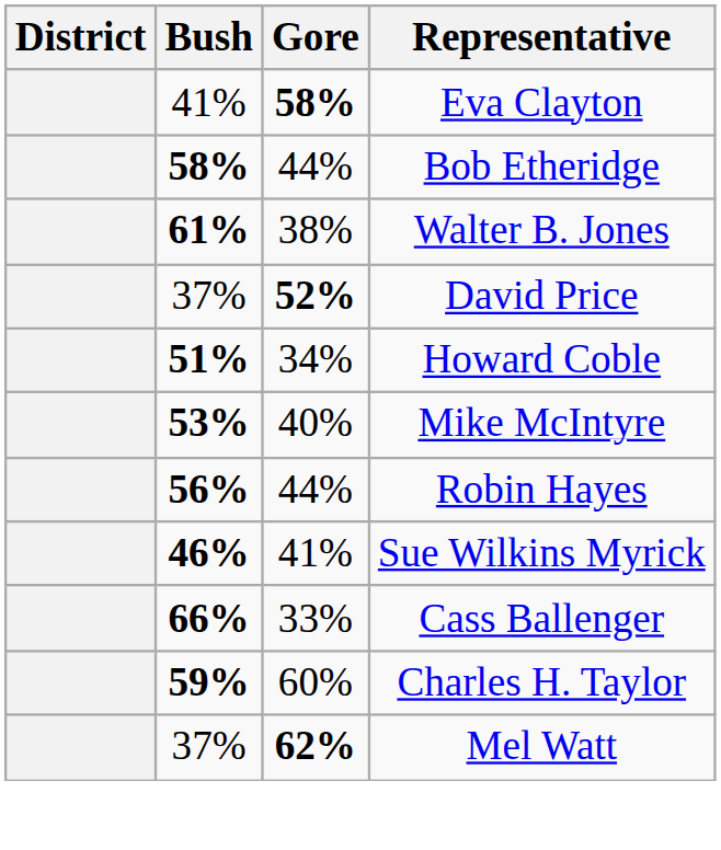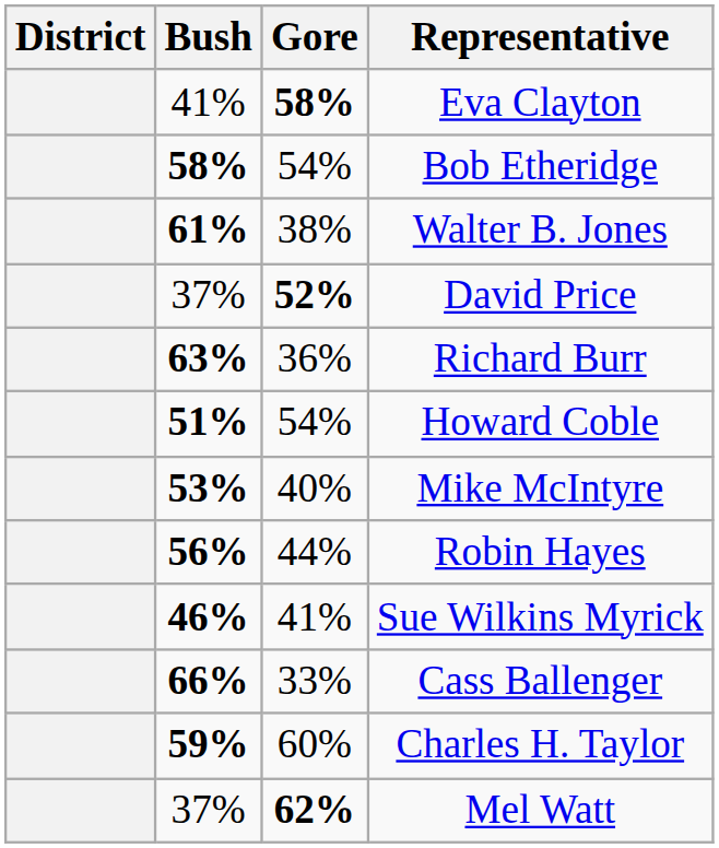 <table class=wikitable>
 <tr>
 <th>District</th>
 <th>Bush</th>
 <th>Gore</th>
 <th>Representative</th>
 </tr>
 <tr align=center>
 <th></th>
 <td>41%</td>
 <td><strong>58%</strong></td>
 <td><a href='#'>Eva Clayton</a></td>
 </tr>
 <tr align=center>
 <th></th>
 <td><strong>58%</strong></td>
-<td>44%</td>
+<td>54%</td>
 <td><a href='#'>Bob Etheridge</a></td>
 </tr>
 <tr align=center>
 <th></th>
 <td><strong>61%</strong></td>
 <td>38%</td>
 <td><a href='#'>Walter B. Jones</a></td>
 </tr>
 <tr align=center>
 <th></th>
 <td>37%</td>
 <td><strong>52%</strong></td>
 <td><a href='#'>David Price</a></td>
 </tr>
 <tr align=center>
 <th></th>
+<td><strong>63%</strong></td>
+<td>36%</td>
+<td><a href='#'>Richard Burr</a></td>
+</tr>
+<tr align=center>
+<th></th>
 <td><strong>51%</strong></td>
-<td>34%</td>
+<td>54%</td>
 <td><a href='#'>Howard Coble</a></td>
 </tr>
 <tr align=center>
 <th></th>
 <td><strong>53%</strong></td>
 <td>40%</td>
 <td><a href='#'>Mike McIntyre</a></td>
 </tr>
 <tr align=center>
 <th></th>
 <td><strong>56%</strong></td>
 <td>44%</td>
 <td><a href='#'>Robin Hayes</a></td>
 </tr>
 <tr align=center>
 <th></th>
 <td><strong>46%</strong></td>
 <td>41%</td>
 <td><a href='#'>Sue Wilkins Myrick</a></td>
 </tr>
 <tr align=center>
 <th></th>
 <td><strong>66%</strong></td>
 <td>33%</td>
 <td><a href='#'>Cass Ballenger</a></td>
 </tr>
 <tr align=center>
 <th></th>
 <td><strong>59%</strong></td>
 <td>60%</td>
 <td><a href='#'>Charles H. Taylor</a></td>
 </tr>
 <tr align=center>
 <th></th>
 <td>37%</td>
 <td><strong>62%</strong></td>
 <td><a href='#'>Mel Watt</a></td>
 </tr>
 </table>
